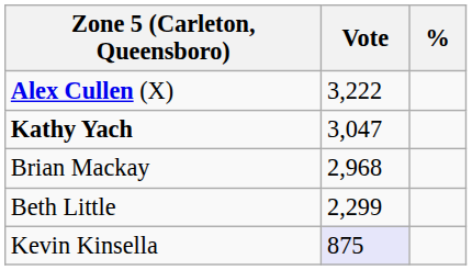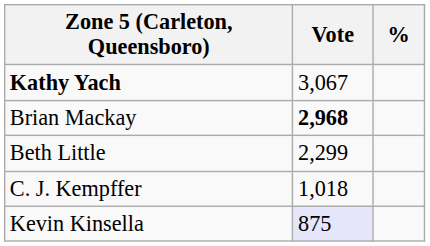 <table class="wikitable">
 <tr>
 <th bgcolor="#DDDDFF" width="200px">Zone 5 (Carleton, Queensboro)</th>
 <th bgcolor="#DDDDFF" width="50px">Vote</th>
 <th bgcolor="#DDDDFF" width="30px">%</th>
 </tr>
 <tr>
-<td><strong><a href='#'>Alex Cullen</a></strong> (X)</td>
-<td>3,222</td>
-<td></td>
-</tr>
-<tr>
 <td><strong>Kathy Yach</strong></td>
-<td>3,047</td>
+<td>3,067</td>
 <td></td>
 </tr>
 <tr>
 <td>Brian Mackay</td>
-<td>2,968</td>
+<td><strong>2,968</strong></td>
 <td></td>
 </tr>
 <tr>
 <td>Beth Little</td>
 <td>2,299</td>
 <td></td>
 </tr>
 <tr>
+<td>C. J. Kempffer</td>
+<td>1,018</td>
+<td></td>
+</tr>
+<tr>
 <td>Kevin Kinsella</td>
 <td style="background: lavender;">875</td>
 <td></td>
 </tr>
 </table>
